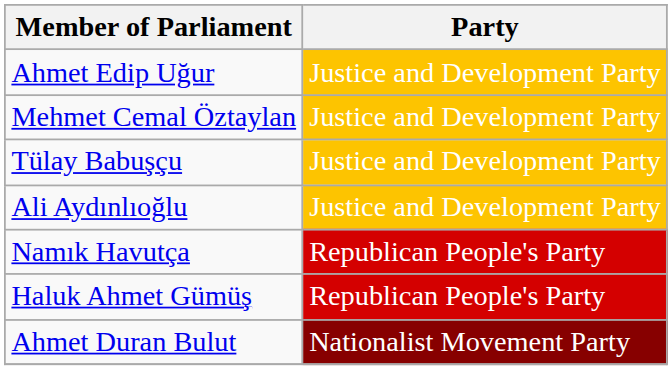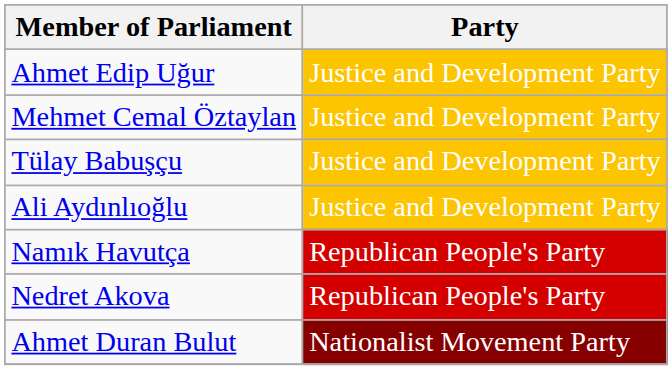 <table class="wikitable">
 <tr>
 <th>Member of Parliament</th>
 <th>Party</th>
 </tr>
 <tr>
 <td><a href='#'>Ahmet Edip Uğur</a></td>
 <td style="background:#FDC400; color:white">Justice and Development Party</td>
 </tr>
 <tr>
 <td><a href='#'>Mehmet Cemal Öztaylan</a></td>
 <td style="background:#FDC400; color:white">Justice and Development Party</td>
 </tr>
 <tr>
 <td><a href='#'>Tülay Babuşçu</a></td>
 <td style="background:#FDC400; color:white">Justice and Development Party</td>
 </tr>
 <tr>
 <td><a href='#'>Ali Aydınlıoğlu</a></td>
 <td style="background:#FDC400; color:white">Justice and Development Party</td>
 </tr>
 <tr>
 <td><a href='#'>Namık Havutça</a></td>
 <td style="background:#D40000; color:white">Republican People's Party</td>
 </tr>
 <tr>
-<td><a href='#'>Haluk Ahmet Gümüş</a></td>
+<td><a href='#'>Nedret Akova</a></td>
 <td style="background:#D40000; color:white">Republican People's Party</td>
 </tr>
 <tr>
 <td><a href='#'>Ahmet Duran Bulut</a></td>
 <td style="background:#870000; color:white">Nationalist Movement Party</td>
 </tr>
 <tr>
 </tr>
 </table>
